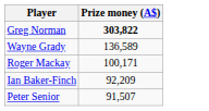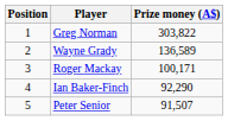 <table class="wikitable">
 <tr>
+<th>Position</th>
 <th>Player</th>
 <th>Prize money (<a href='#'>A$</a>)</th>
 </tr>
 <tr>
+<td align=center>1</td>
 <td> <a href='#'>Greg Norman</a></td>
-<td align=center><strong>303,822</strong></td>
+<td align=center>303,822</td>
 </tr>
 <tr>
+<td align=center>2</td>
 <td> <a href='#'>Wayne Grady</a></td>
 <td align=center>136,589</td>
 </tr>
 <tr>
+<td align=center>3</td>
 <td> <a href='#'>Roger Mackay</a></td>
 <td align=center>100,171</td>
 </tr>
 <tr>
+<td align=center>4</td>
 <td> <a href='#'>Ian Baker-Finch</a></td>
-<td align=center>92,209</td>
+<td align=center>92,290</td>
 </tr>
 <tr>
+<td align=center>5</td>
 <td> <a href='#'>Peter Senior</a></td>
 <td align=center>91,507</td>
 </tr>
 </table>
